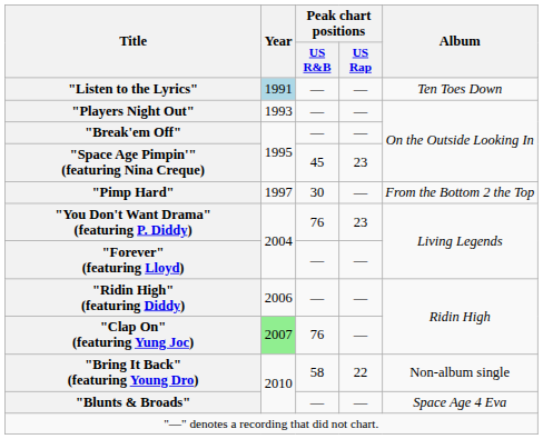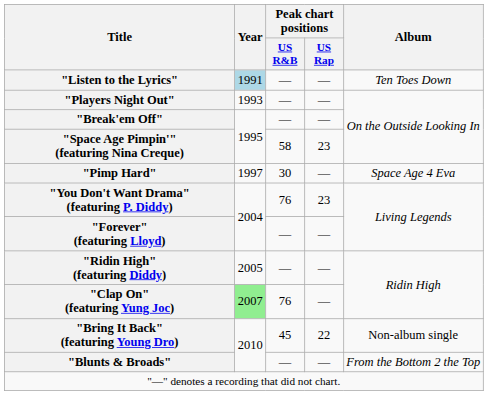 <table class="wikitable plainrowheaders" style="text-align:center;">
 <tr>
 <th scope="col" rowspan="2" style="width:18em;">Title</th>
 <th scope="col" rowspan="2">Year</th>
 <th colspan="2">Peak chart positions</th>
 <th scope="col" rowspan="2">Album</th>
 </tr>
 <tr>
 <th scope="col" style="width:3em;font-size:90%;"><a href='#'>US R&B</a><br></th>
 <th scope="col" style="width:3em;font-size:90%;"><a href='#'>US Rap</a><br></th>
 </tr>
 <tr>
 <th scope="row">"Listen to the Lyrics"</th>
 <td style="background: lightblue;">1991</td>
 <td>—</td>
 <td>—</td>
 <td><em>Ten Toes Down</em></td>
 </tr>
 <tr>
 <th scope="row">"Players Night Out"</th>
 <td>1993</td>
 <td>—</td>
 <td>—</td>
 <td rowspan="3"><em>On the Outside Looking In</em></td>
 </tr>
 <tr>
 <th scope="row">"Break'em Off"</th>
 <td rowspan="2">1995</td>
 <td>—</td>
 <td>—</td>
 </tr>
 <tr On Top Of The World>
 <th scope="row">"Space Age Pimpin'"<br><span>(featuring Nina Creque)</span></th>
-<td>45</td>
+<td>58</td>
 <td>23</td>
 </tr>
 <tr On Top Of The World>
 <th scope="row">"Pimp Hard"</th>
 <td>1997</td>
 <td>30</td>
 <td>—</td>
-<td><em>From the Bottom 2 the Top</em></td>
+<td><em>Space Age 4 Eva</em></td>
 </tr>
 <tr>
 <th scope="row">"You Don't Want Drama"<br><span>(featuring <a href='#'>P. Diddy</a>)</span></th>
 <td rowspan="2">2004</td>
 <td>76</td>
 <td>23</td>
 <td rowspan="2"><em>Living Legends</em></td>
 </tr>
 <tr>
 <th scope="row">"Forever"<br><span>(featuring <a href='#'>Lloyd</a>)</span></th>
 <td>—</td>
 <td>—</td>
 </tr>
 <tr>
 <th scope="row">"Ridin High"<br><span>(featuring <a href='#'>Diddy</a>)</span></th>
-<td>2006</td>
+<td>2005</td>
 <td>—</td>
 <td>—</td>
 <td rowspan="2"><em>Ridin High</em></td>
 </tr>
 <tr>
 <th scope="row">"Clap On"<br><span>(featuring <a href='#'>Yung Joc</a>)</span></th>
 <td style="background: lightgreen;">2007</td>
 <td>76</td>
 <td>—</td>
 </tr>
 <tr>
 <th scope="row">"Bring It Back"<br><span>(featuring <a href='#'>Young Dro</a>)</span></th>
 <td rowspan="2">2010</td>
-<td>58</td>
+<td>45</td>
 <td>22</td>
 <td>Non-album single</td>
 </tr>
 <tr>
 <th scope="row">"Blunts & Broads"</th>
 <td>—</td>
 <td>—</td>
-<td><em>Space Age 4 Eva</em></td>
+<td><em>From the Bottom 2 the Top</em></td>
 </tr>
 <tr>
 <td colspan="12" style="font-size:90%">"—" denotes a recording that did not chart.</td>
 </tr>
 </table>
